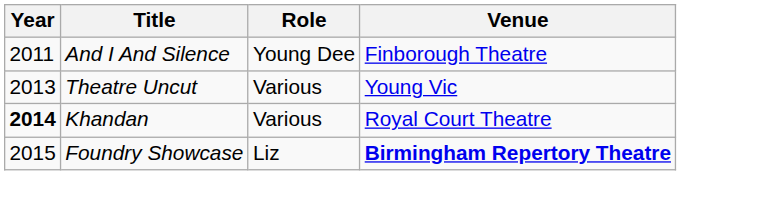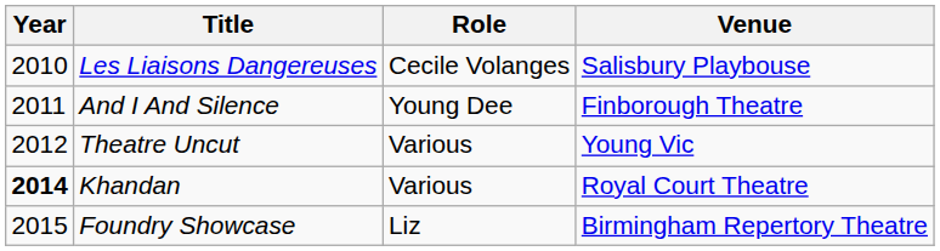 <table class="wikitable sortable">
 <tr>
 <th>Year</th>
 <th>Title</th>
 <th>Role</th>
 <th>Venue</th>
 </tr>
 <tr>
+<td>2010</td>
+<td><em><a href='#'>Les Liaisons Dangereuses</a></em></td>
+<td>Cecile Volanges</td>
+<td><a href='#'>Salisbury Playbouse</a></td>
+</tr>
+<tr>
 <td>2011</td>
 <td><em>And I And Silence</em></td>
 <td>Young Dee</td>
 <td><a href='#'>Finborough Theatre</a></td>
 </tr>
 <tr>
-<td>2013</td>
+<td>2012</td>
 <td><em>Theatre Uncut</em></td>
 <td>Various</td>
 <td><a href='#'>Young Vic</a></td>
 </tr>
 <tr>
 <td><strong>2014</strong></td>
 <td><em>Khandan</em></td>
 <td>Various</td>
 <td><a href='#'>Royal Court Theatre</a></td>
 </tr>
 <tr>
 <td>2015</td>
 <td><em>Foundry Showcase</em></td>
 <td>Liz</td>
-<td><strong><a href='#'>Birmingham Repertory Theatre</a></strong></td>
+<td><a href='#'>Birmingham Repertory Theatre</a></td>
 </tr>
 </table>
